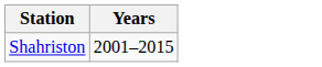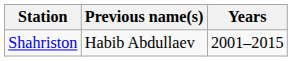 <table class="wikitable" style="border-collapse: collapse; text-align: left;">
 <tr>
 <th>Station</th>
+<th>Previous name(s)</th>
 <th>Years</th>
 </tr>
 <tr>
 <td style="text-align: left;"><a href='#'>Shahriston</a></td>
+<td>Habib Abdullaev</td>
 <td>2001–2015</td>
 </tr>
 </table>
